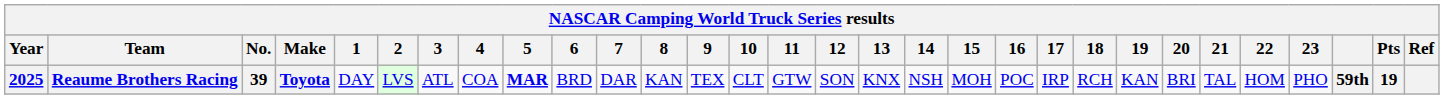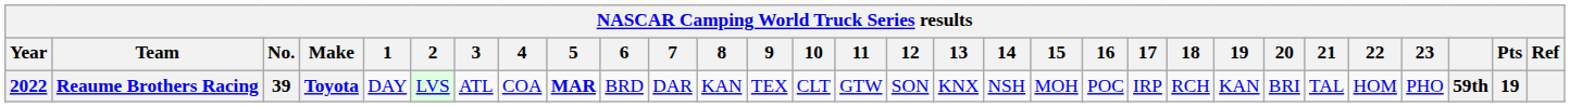 <table class="wikitable" style="text-align:center; font-size:75%">
 <tr>
 <th colspan=45><a href='#'>NASCAR Camping World Truck Series</a> results</th>
 </tr>
 <tr>
 <th>Year</th>
 <th>Team</th>
 <th>No.</th>
 <th>Make</th>
 <th>1</th>
 <th>2</th>
 <th>3</th>
 <th>4</th>
 <th>5</th>
 <th>6</th>
 <th>7</th>
 <th>8</th>
 <th>9</th>
 <th>10</th>
 <th>11</th>
 <th>12</th>
 <th>13</th>
 <th>14</th>
 <th>15</th>
 <th>16</th>
 <th>17</th>
 <th>18</th>
 <th>19</th>
 <th>20</th>
 <th>21</th>
 <th>22</th>
 <th>23</th>
 <th></th>
 <th>Pts</th>
 <th>Ref</th>
 </tr>
 <tr>
-<th><a href='#'>2025</a></th>
+<th><a href='#'>2022</a></th>
 <th><a href='#'>Reaume Brothers Racing</a></th>
 <th>39</th>
 <th><a href='#'>Toyota</a></th>
 <td><a href='#'>DAY</a></td>
 <td style="background:#DFFFDF;"><a href='#'>LVS</a><br></td>
 <td><a href='#'>ATL</a></td>
 <td><a href='#'>COA</a></td>
 <td><strong><a href='#'>MAR</a></strong></td>
 <td><a href='#'>BRD</a></td>
 <td><a href='#'>DAR</a></td>
 <td><a href='#'>KAN</a></td>
 <td><a href='#'>TEX</a></td>
 <td><a href='#'>CLT</a></td>
 <td><a href='#'>GTW</a></td>
 <td><a href='#'>SON</a></td>
 <td><a href='#'>KNX</a></td>
 <td><a href='#'>NSH</a></td>
 <td><a href='#'>MOH</a></td>
 <td><a href='#'>POC</a></td>
 <td><a href='#'>IRP</a></td>
 <td><a href='#'>RCH</a></td>
 <td><a href='#'>KAN</a></td>
 <td><a href='#'>BRI</a></td>
 <td><a href='#'>TAL</a></td>
 <td><a href='#'>HOM</a></td>
 <td><a href='#'>PHO</a></td>
 <th>59th</th>
 <th>19</th>
 <th></th>
 </tr>
 </table>
